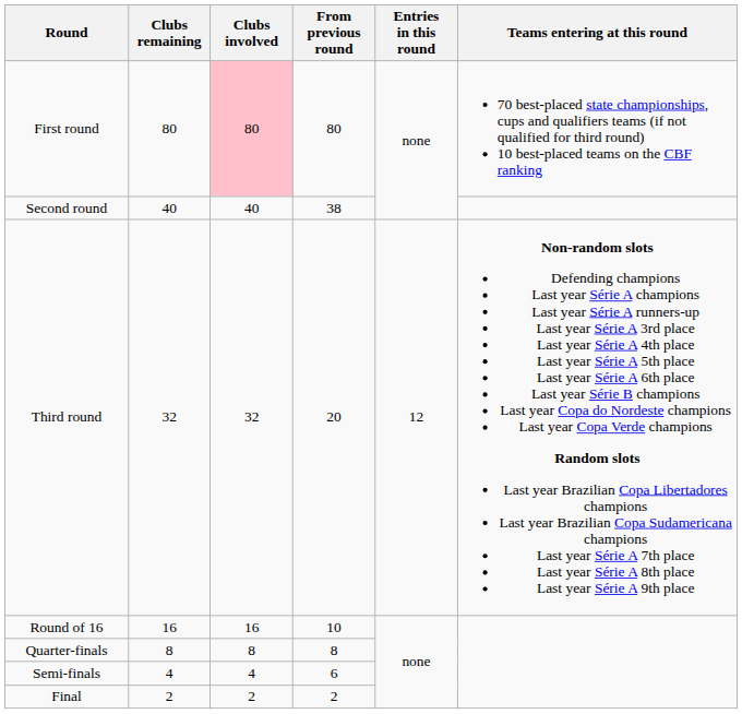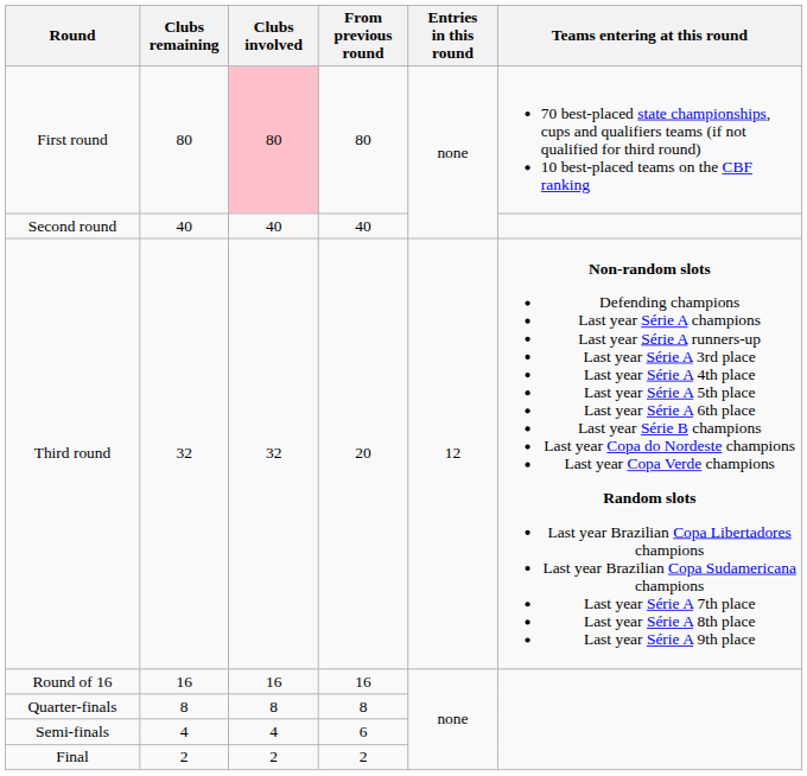 <table class="wikitable" style="text-align: center; font-size: 100%; width: 800px;">
 <tr>
 <th width="15%">Round</th>
 <th width="10%">Clubs remaining</th>
 <th width="10%">Clubs involved</th>
 <th width="10%">From previous round</th>
 <th width="10%">Entries in this round</th>
 <th width="34%">Teams entering at this round</th>
 </tr>
 <tr>
 <td>First round</td>
 <td>80</td>
 <td style="background: pink;">80</td>
 <td>80</td>
 <td rowspan="2">none</td>
 <td align="left"><br><ul><li>70 best-placed <a href='#'>state championships</a>, cups and qualifiers teams (if not qualified for third round) </li><li>10 best-placed teams on the <a href='#'>CBF ranking</a></li></ul></td>
 </tr>
 <tr>
 <td>Second round</td>
 <td>40</td>
 <td>40</td>
-<td>38</td>
+<td>40</td>
 <td align="left"></td>
 </tr>
 <tr>
 <td>Third round</td>
 <td>32</td>
 <td>32</td>
 <td>20</td>
 <td>12</td>
 <td><br><strong>Non-random slots</strong><ul><li>Defending champions</li><li>Last year <a href='#'>Série A</a> champions</li><li>Last year <a href='#'>Série A</a> runners-up</li><li>Last year <a href='#'>Série A</a> 3rd place</li><li>Last year <a href='#'>Série A</a> 4th place</li><li>Last year <a href='#'>Série A</a> 5th place</li><li>Last year <a href='#'>Série A</a> 6th place</li><li>Last year <a href='#'>Série B</a> champions</li><li>Last year <a href='#'>Copa do Nordeste</a> champions</li><li>Last year <a href='#'>Copa Verde</a> champions</li></ul><strong>Random slots</strong><ul><li>Last year Brazilian <a href='#'>Copa Libertadores</a> champions</li><li>Last year Brazilian <a href='#'>Copa Sudamericana</a> champions</li><li>Last year <a href='#'>Série A</a> 7th place</li><li>Last year <a href='#'>Série A</a> 8th place</li><li>Last year <a href='#'>Série A</a> 9th place</li></ul></td>
 </tr>
 <tr>
 <td>Round of 16</td>
 <td align="center">16</td>
 <td>16</td>
-<td align="center">10</td>
+<td align="center">16</td>
 <td rowspan="4" align="center">none</td>
 <td rowspan="4" align="left"></td>
 </tr>
 <tr>
 <td>Quarter-finals</td>
 <td>8</td>
 <td>8</td>
 <td>8</td>
 </tr>
 <tr>
 <td>Semi-finals</td>
 <td>4</td>
 <td>4</td>
 <td>6</td>
 </tr>
 <tr>
 <td>Final</td>
 <td>2</td>
 <td>2</td>
 <td>2</td>
 </tr>
 </table>
